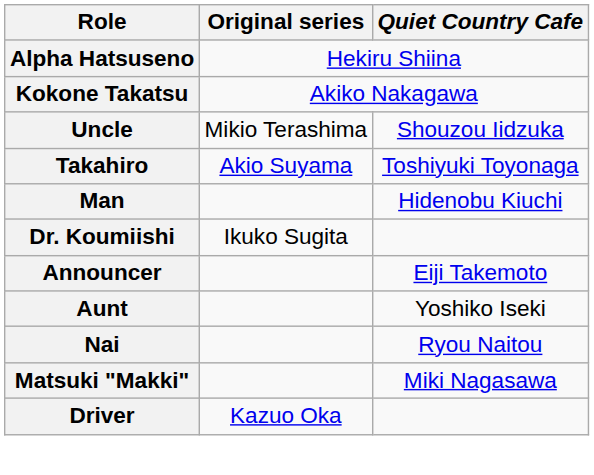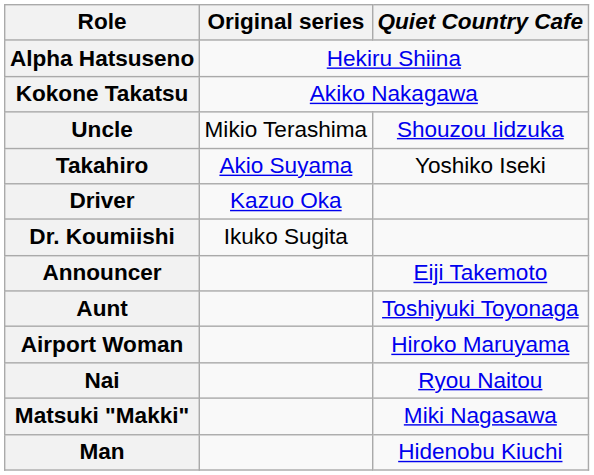 <table class="wikitable sortable plainrowheaders" style="text-align: center;">
 <tr>
 <th scope="col">Role</th>
 <th scope="col">Original series</th>
 <th scope="col"><em>Quiet Country Cafe</em></th>
 </tr>
 <tr>
 <th scope="row">Alpha Hatsuseno</th>
 <td colspan="2"><a href='#'>Hekiru Shiina</a></td>
 </tr>
 <tr>
 <th scope="row">Kokone Takatsu</th>
 <td colspan="2"><a href='#'>Akiko Nakagawa</a></td>
 </tr>
 <tr>
 <th scope="row">Uncle</th>
 <td>Mikio Terashima</td>
 <td><a href='#'>Shouzou Iidzuka</a></td>
 </tr>
 <tr>
 <th scope="row">Takahiro</th>
 <td><a href='#'>Akio Suyama</a></td>
-<td><a href='#'>Toshiyuki Toyonaga</a></td>
+<td>Yoshiko Iseki</td>
 </tr>
 <tr>
-<th scope="row">Man</th>
+<th scope="row">Driver</th>
+<td><a href='#'>Kazuo Oka</a></td>
 <td></td>
-<td><a href='#'>Hidenobu Kiuchi</a></td>
 </tr>
 <tr>
 <th scope="row">Dr. Koumiishi</th>
 <td>Ikuko Sugita</td>
 <td></td>
 </tr>
 <tr>
 <th scope="row">Announcer</th>
 <td></td>
 <td><a href='#'>Eiji Takemoto</a></td>
 </tr>
 <tr>
 <th scope="row">Aunt</th>
 <td></td>
-<td>Yoshiko Iseki</td>
+<td><a href='#'>Toshiyuki Toyonaga</a></td>
+</tr>
+<tr>
+<th scope="row">Airport Woman</th>
+<td></td>
+<td><a href='#'>Hiroko Maruyama</a></td>
 </tr>
 <tr>
 <th scope="row">Nai</th>
 <td></td>
 <td><a href='#'>Ryou Naitou</a></td>
 </tr>
 <tr>
 <th scope="row">Matsuki "Makki"</th>
 <td></td>
 <td><a href='#'>Miki Nagasawa</a></td>
 </tr>
 <tr>
-<th scope="row">Driver</th>
-<td><a href='#'>Kazuo Oka</a></td>
+<th scope="row">Man</th>
 <td></td>
+<td><a href='#'>Hidenobu Kiuchi</a></td>
 </tr>
 </table>
